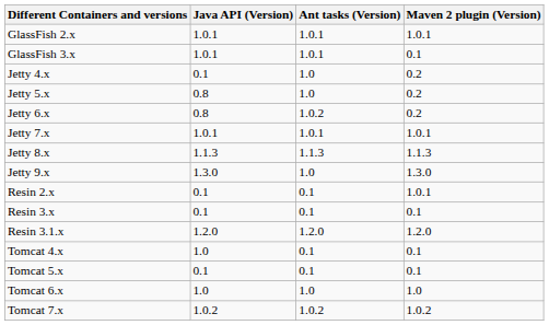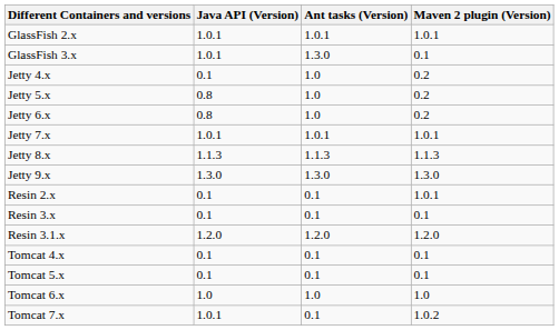 <table class="wikitable">
 <tr>
 <th>Different Containers and versions</th>
 <th>Java API (Version)</th>
 <th>Ant tasks (Version)</th>
 <th>Maven 2 plugin (Version)</th>
 </tr>
 <tr>
 <td>GlassFish 2.x</td>
 <td>1.0.1</td>
 <td>1.0.1</td>
 <td>1.0.1</td>
 </tr>
 <tr>
 <td>GlassFish 3.x</td>
 <td>1.0.1</td>
-<td>1.0.1</td>
+<td>1.3.0</td>
 <td>0.1</td>
 </tr>
 <tr>
 <td>Jetty 4.x</td>
 <td>0.1</td>
 <td>1.0</td>
 <td>0.2</td>
 </tr>
 <tr>
 <td>Jetty 5.x</td>
 <td>0.8</td>
 <td>1.0</td>
 <td>0.2</td>
 </tr>
 <tr>
 <td>Jetty 6.x</td>
 <td>0.8</td>
-<td>1.0.2</td>
+<td>1.0</td>
 <td>0.2</td>
 </tr>
 <tr>
 <td>Jetty 7.x</td>
 <td>1.0.1</td>
 <td>1.0.1</td>
 <td>1.0.1</td>
 </tr>
 <tr>
 <td>Jetty 8.x</td>
 <td>1.1.3</td>
 <td>1.1.3</td>
 <td>1.1.3</td>
 </tr>
 <tr>
 <td>Jetty 9.x</td>
 <td>1.3.0</td>
-<td>1.0</td>
+<td>1.3.0</td>
 <td>1.3.0</td>
 </tr>
 <tr>
 <td>Resin 2.x</td>
 <td>0.1</td>
 <td>0.1</td>
 <td>1.0.1</td>
 </tr>
 <tr>
 <td>Resin 3.x</td>
 <td>0.1</td>
 <td>0.1</td>
 <td>0.1</td>
 </tr>
 <tr>
 <td>Resin 3.1.x</td>
 <td>1.2.0</td>
 <td>1.2.0</td>
 <td>1.2.0</td>
 </tr>
 <tr>
 <td>Tomcat 4.x</td>
-<td>1.0</td>
+<td>0.1</td>
 <td>0.1</td>
 <td>0.1</td>
 </tr>
 <tr>
 <td>Tomcat 5.x</td>
 <td>0.1</td>
 <td>0.1</td>
 <td>0.1</td>
 </tr>
 <tr>
 <td>Tomcat 6.x</td>
 <td>1.0</td>
 <td>1.0</td>
 <td>1.0</td>
 </tr>
 <tr>
 <td>Tomcat 7.x</td>
-<td>1.0.2</td>
-<td>1.0.2</td>
+<td>1.0.1</td>
+<td>0.1</td>
 <td>1.0.2</td>
 </tr>
 </table>
